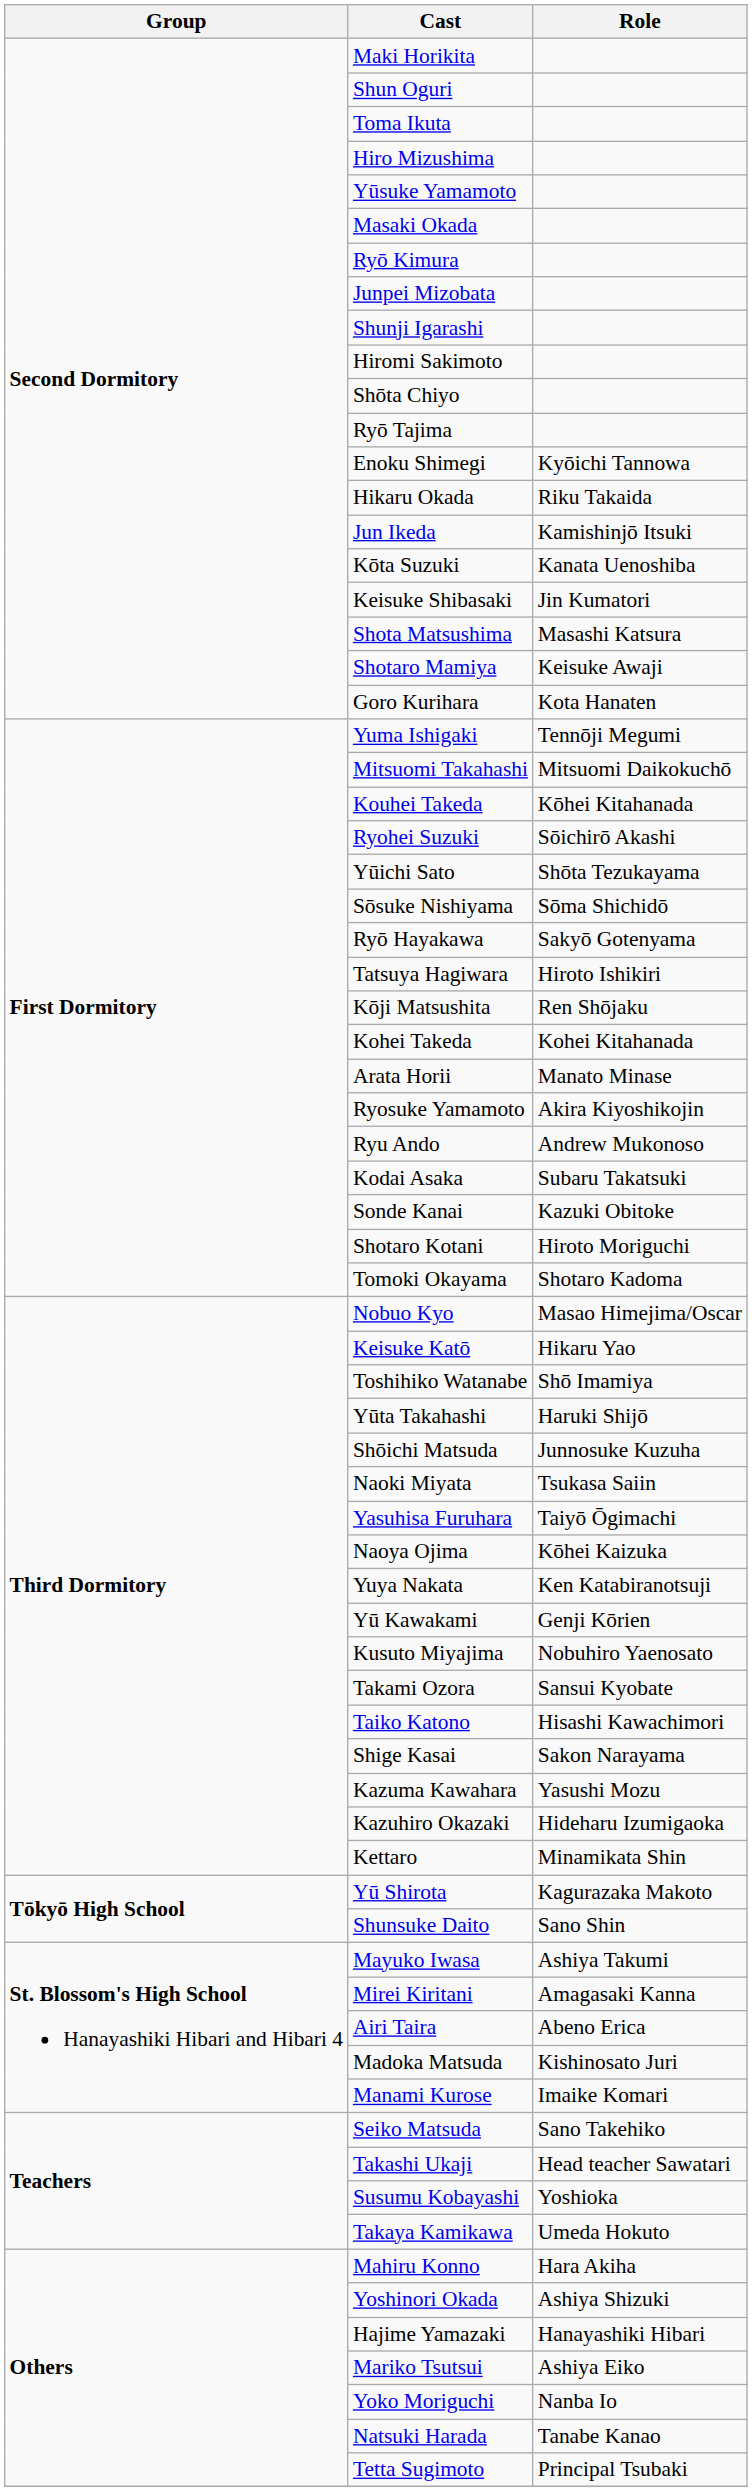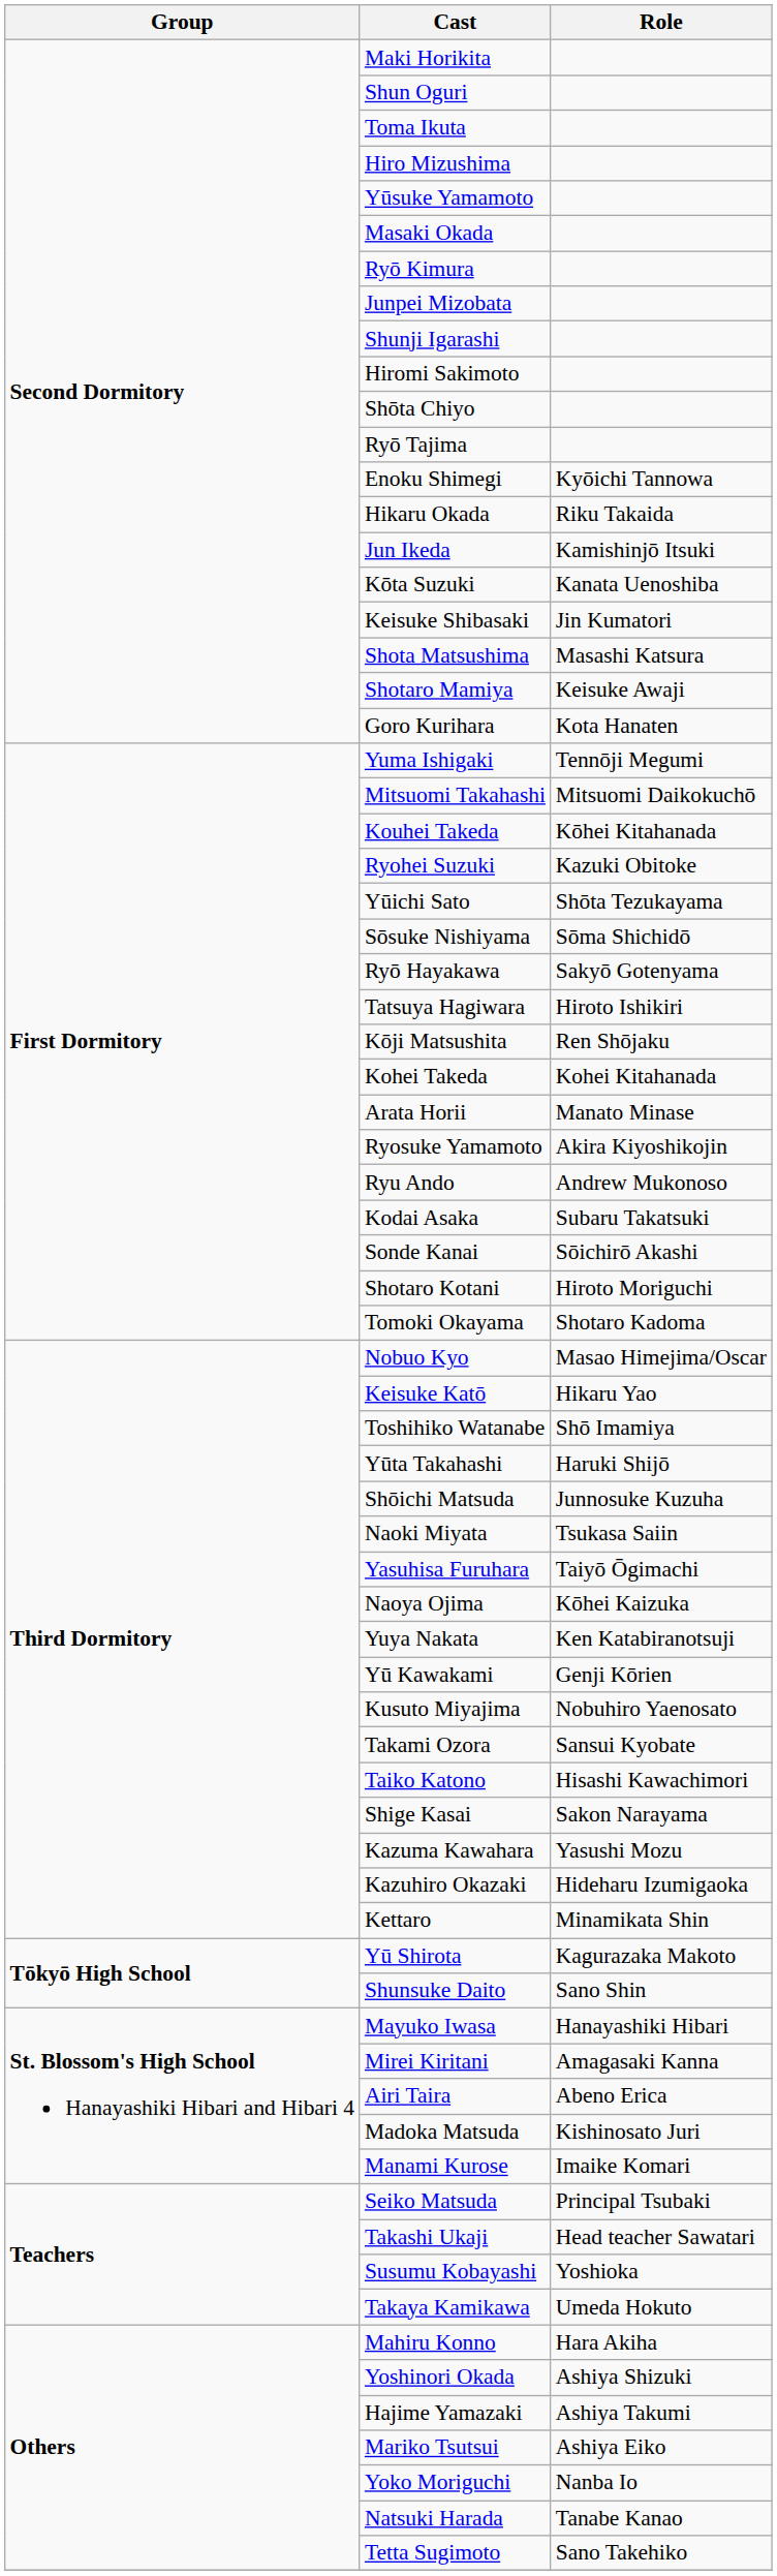 <table class="wikitable">
 <tr>
 <th>Group</th>
 <th>Cast</th>
 <th>Role</th>
 </tr>
 <tr>
 <td rowspan=20><strong>Second Dormitory</strong></td>
 <td><a href='#'>Maki Horikita</a></td>
 <td></td>
 </tr>
 <tr>
 <td><a href='#'>Shun Oguri</a></td>
 <td></td>
 </tr>
 <tr>
 <td><a href='#'>Toma Ikuta</a></td>
 <td></td>
 </tr>
 <tr>
 <td><a href='#'>Hiro Mizushima</a></td>
 <td></td>
 </tr>
 <tr>
 <td><a href='#'>Yūsuke Yamamoto</a></td>
 <td></td>
 </tr>
 <tr>
 <td><a href='#'>Masaki Okada</a></td>
 <td></td>
 </tr>
 <tr>
 <td><a href='#'>Ryō Kimura</a></td>
 <td></td>
 </tr>
 <tr>
 <td><a href='#'>Junpei Mizobata</a></td>
 <td></td>
 </tr>
 <tr>
 <td><a href='#'>Shunji Igarashi</a></td>
 <td></td>
 </tr>
 <tr>
 <td>Hiromi Sakimoto</td>
 <td></td>
 </tr>
 <tr>
 <td>Shōta Chiyo</td>
 <td></td>
 </tr>
 <tr>
 <td>Ryō Tajima</td>
 <td></td>
 </tr>
 <tr>
 <td>Enoku Shimegi</td>
 <td>Kyōichi Tannowa</td>
 </tr>
 <tr>
 <td>Hikaru Okada</td>
 <td>Riku Takaida</td>
 </tr>
 <tr>
 <td><a href='#'>Jun Ikeda</a></td>
 <td>Kamishinjō Itsuki</td>
 </tr>
 <tr>
 <td>Kōta Suzuki</td>
 <td>Kanata Uenoshiba</td>
 </tr>
 <tr>
 <td>Keisuke Shibasaki</td>
 <td>Jin Kumatori</td>
 </tr>
 <tr>
 <td><a href='#'>Shota Matsushima</a></td>
 <td>Masashi Katsura</td>
 </tr>
 <tr>
 <td><a href='#'>Shotaro Mamiya</a></td>
 <td>Keisuke Awaji</td>
 </tr>
 <tr>
 <td>Goro Kurihara</td>
 <td>Kota Hanaten</td>
 </tr>
 <tr>
 <td rowspan=17><strong>First Dormitory</strong></td>
 <td><a href='#'>Yuma Ishigaki</a></td>
 <td>Tennōji Megumi</td>
 </tr>
 <tr>
 <td><a href='#'>Mitsuomi Takahashi</a></td>
 <td>Mitsuomi Daikokuchō</td>
 </tr>
 <tr>
 <td><a href='#'>Kouhei Takeda</a></td>
 <td>Kōhei Kitahanada</td>
 </tr>
 <tr>
 <td><a href='#'>Ryohei Suzuki</a></td>
-<td>Sōichirō Akashi</td>
+<td>Kazuki Obitoke</td>
 </tr>
 <tr>
 <td>Yūichi Sato</td>
 <td>Shōta Tezukayama</td>
 </tr>
 <tr>
 <td>Sōsuke Nishiyama</td>
 <td>Sōma Shichidō</td>
 </tr>
 <tr>
 <td>Ryō Hayakawa</td>
 <td>Sakyō Gotenyama</td>
 </tr>
 <tr>
 <td>Tatsuya Hagiwara</td>
 <td>Hiroto Ishikiri</td>
 </tr>
 <tr>
 <td>Kōji Matsushita</td>
 <td>Ren Shōjaku</td>
 </tr>
 <tr>
 <td>Kohei Takeda</td>
 <td>Kohei Kitahanada</td>
 </tr>
 <tr>
 <td>Arata Horii</td>
 <td>Manato Minase</td>
 </tr>
 <tr>
 <td>Ryosuke Yamamoto</td>
 <td>Akira Kiyoshikojin</td>
 </tr>
 <tr>
 <td>Ryu Ando</td>
 <td>Andrew Mukonoso</td>
 </tr>
 <tr>
 <td>Kodai Asaka</td>
 <td>Subaru Takatsuki</td>
 </tr>
 <tr>
 <td>Sonde Kanai</td>
-<td>Kazuki Obitoke</td>
+<td>Sōichirō Akashi</td>
 </tr>
 <tr>
 <td>Shotaro Kotani</td>
 <td>Hiroto Moriguchi</td>
 </tr>
 <tr>
 <td>Tomoki Okayama</td>
 <td>Shotaro Kadoma</td>
 </tr>
 <tr>
 <td rowspan=17><strong>Third Dormitory</strong></td>
 <td><a href='#'>Nobuo Kyo</a></td>
 <td>Masao Himejima/Oscar</td>
 </tr>
 <tr>
 <td><a href='#'>Keisuke Katō</a></td>
 <td>Hikaru Yao</td>
 </tr>
 <tr>
 <td>Toshihiko Watanabe</td>
 <td>Shō Imamiya</td>
 </tr>
 <tr>
 <td>Yūta Takahashi</td>
 <td>Haruki Shijō</td>
 </tr>
 <tr>
 <td>Shōichi Matsuda</td>
 <td>Junnosuke Kuzuha</td>
 </tr>
 <tr>
 <td>Naoki Miyata</td>
 <td>Tsukasa Saiin</td>
 </tr>
 <tr>
 <td><a href='#'>Yasuhisa Furuhara</a></td>
 <td>Taiyō Ōgimachi</td>
 </tr>
 <tr>
 <td>Naoya Ojima</td>
 <td>Kōhei Kaizuka</td>
 </tr>
 <tr>
 <td>Yuya Nakata</td>
 <td>Ken Katabiranotsuji</td>
 </tr>
 <tr>
 <td>Yū Kawakami</td>
 <td>Genji Kōrien</td>
 </tr>
 <tr>
 <td>Kusuto Miyajima</td>
 <td>Nobuhiro Yaenosato</td>
 </tr>
 <tr>
 <td>Takami Ozora</td>
 <td>Sansui Kyobate</td>
 </tr>
 <tr>
 <td><a href='#'>Taiko Katono</a></td>
 <td>Hisashi Kawachimori</td>
 </tr>
 <tr>
 <td>Shige Kasai</td>
 <td>Sakon Narayama</td>
 </tr>
 <tr>
 <td>Kazuma Kawahara</td>
 <td>Yasushi Mozu</td>
 </tr>
 <tr>
 <td>Kazuhiro Okazaki</td>
 <td>Hideharu Izumigaoka</td>
 </tr>
 <tr>
 <td>Kettaro</td>
 <td>Minamikata Shin</td>
 </tr>
 <tr>
 <td rowspan=2><strong>Tōkyō High School</strong></td>
 <td><a href='#'>Yū Shirota</a></td>
 <td>Kagurazaka Makoto</td>
 </tr>
 <tr>
 <td><a href='#'>Shunsuke Daito</a></td>
 <td>Sano Shin</td>
 </tr>
 <tr>
 <td rowspan=5><strong>St. Blossom's High School</strong><br><ul><li>Hanayashiki Hibari and Hibari 4</li></ul></td>
 <td><a href='#'>Mayuko Iwasa</a></td>
-<td>Ashiya Takumi</td>
+<td>Hanayashiki Hibari</td>
 </tr>
 <tr>
 <td><a href='#'>Mirei Kiritani</a></td>
 <td>Amagasaki Kanna</td>
 </tr>
 <tr>
 <td><a href='#'>Airi Taira</a></td>
 <td>Abeno Erica</td>
 </tr>
 <tr>
 <td>Madoka Matsuda</td>
 <td>Kishinosato Juri</td>
 </tr>
 <tr>
 <td><a href='#'>Manami Kurose</a></td>
 <td>Imaike Komari</td>
 </tr>
 <tr>
 <td rowspan=4><strong>Teachers</strong></td>
 <td><a href='#'>Seiko Matsuda</a></td>
-<td>Sano Takehiko</td>
+<td>Principal Tsubaki</td>
 </tr>
 <tr>
 <td><a href='#'>Takashi Ukaji</a></td>
 <td>Head teacher Sawatari</td>
 </tr>
 <tr>
 <td><a href='#'>Susumu Kobayashi</a></td>
 <td>Yoshioka</td>
 </tr>
 <tr>
 <td><a href='#'>Takaya Kamikawa</a></td>
 <td>Umeda Hokuto</td>
 </tr>
 <tr>
 <td rowspan=7><strong>Others</strong></td>
 <td><a href='#'>Mahiru Konno</a></td>
 <td>Hara Akiha</td>
 </tr>
 <tr>
 <td><a href='#'>Yoshinori Okada</a></td>
 <td>Ashiya Shizuki</td>
 </tr>
 <tr>
 <td>Hajime Yamazaki</td>
-<td>Hanayashiki Hibari</td>
+<td>Ashiya Takumi</td>
 </tr>
 <tr>
 <td><a href='#'>Mariko Tsutsui</a></td>
 <td>Ashiya Eiko</td>
 </tr>
 <tr>
 <td><a href='#'>Yoko Moriguchi</a></td>
 <td>Nanba Io</td>
 </tr>
 <tr>
 <td><a href='#'>Natsuki Harada</a></td>
 <td>Tanabe Kanao</td>
 </tr>
 <tr>
 <td><a href='#'>Tetta Sugimoto</a></td>
-<td>Principal Tsubaki</td>
+<td>Sano Takehiko</td>
 </tr>
 <tr>
 </tr>
 </table>
